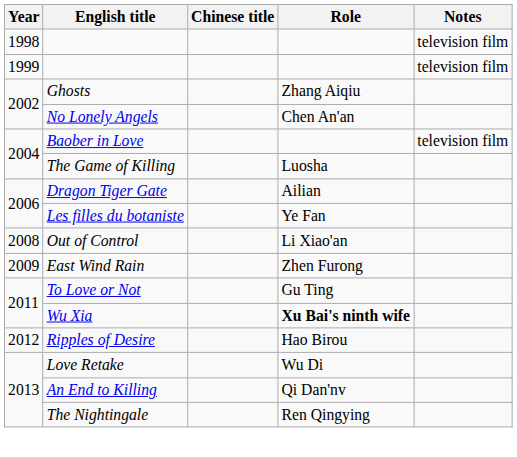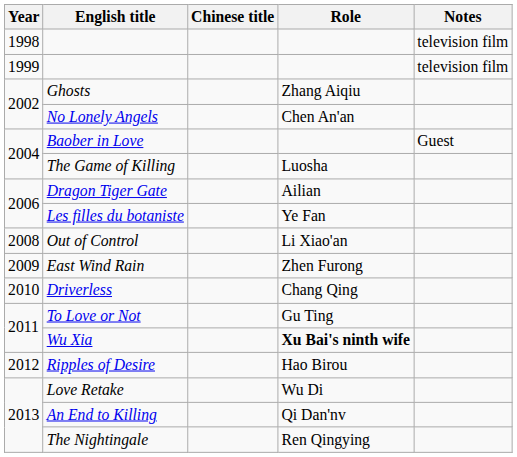 <table class="wikitable">
 <tr>
 <th>Year</th>
 <th>English title</th>
 <th>Chinese title</th>
 <th>Role</th>
 <th>Notes</th>
 </tr>
 <tr>
 <td>1998</td>
 <td></td>
 <td></td>
 <td></td>
 <td>television film</td>
 </tr>
 <tr>
 <td>1999</td>
 <td></td>
 <td></td>
 <td></td>
 <td>television film</td>
 </tr>
 <tr>
 <td rowspan=2>2002</td>
 <td><em>Ghosts</em></td>
 <td></td>
 <td>Zhang Aiqiu</td>
 <td></td>
 </tr>
 <tr>
 <td><em><a href='#'>No Lonely Angels</a></em></td>
 <td></td>
 <td>Chen An'an</td>
 <td></td>
 </tr>
 <tr>
 <td rowspan=2>2004</td>
 <td><em><a href='#'>Baober in Love</a></em></td>
 <td></td>
 <td></td>
-<td>television film</td>
+<td>Guest</td>
 </tr>
 <tr>
 <td><em>The Game of Killing</em></td>
 <td></td>
 <td>Luosha</td>
 <td></td>
 </tr>
 <tr>
 <td rowspan=2>2006</td>
 <td><em><a href='#'>Dragon Tiger Gate</a></em></td>
 <td></td>
 <td>Ailian</td>
 <td></td>
 </tr>
 <tr>
 <td><em><a href='#'>Les filles du botaniste</a></em></td>
 <td></td>
 <td>Ye Fan</td>
 <td></td>
 </tr>
 <tr>
 <td>2008</td>
 <td><em>Out of Control</em></td>
 <td></td>
 <td>Li Xiao'an</td>
 <td></td>
 </tr>
 <tr>
 <td rowspan=1>2009</td>
 <td><em>East Wind Rain</em></td>
 <td></td>
 <td>Zhen Furong</td>
+<td></td>
+</tr>
+<tr>
+<td>2010</td>
+<td><em><a href='#'>Driverless</a></em></td>
+<td></td>
+<td>Chang Qing</td>
 <td></td>
 </tr>
 <tr>
 <td rowspan=2>2011</td>
 <td><em><a href='#'>To Love or Not</a></em></td>
 <td></td>
 <td>Gu Ting</td>
 <td></td>
 </tr>
 <tr>
 <td><em><a href='#'>Wu Xia</a></em></td>
 <td></td>
 <td><strong>Xu Bai's ninth wife</strong></td>
 <td></td>
 </tr>
 <tr>
 <td rowspan=1>2012</td>
 <td><em><a href='#'>Ripples of Desire</a></em></td>
 <td></td>
 <td>Hao Birou</td>
 <td></td>
 </tr>
 <tr>
 <td rowspan=3>2013</td>
 <td><em>Love Retake</em></td>
 <td></td>
 <td>Wu Di</td>
 <td></td>
 </tr>
 <tr>
 <td><em><a href='#'>An End to Killing</a></em></td>
 <td></td>
 <td>Qi Dan'nv</td>
 <td></td>
 </tr>
 <tr>
 <td><em>The Nightingale</em></td>
 <td></td>
 <td>Ren Qingying</td>
 <td></td>
 </tr>
 </table>
